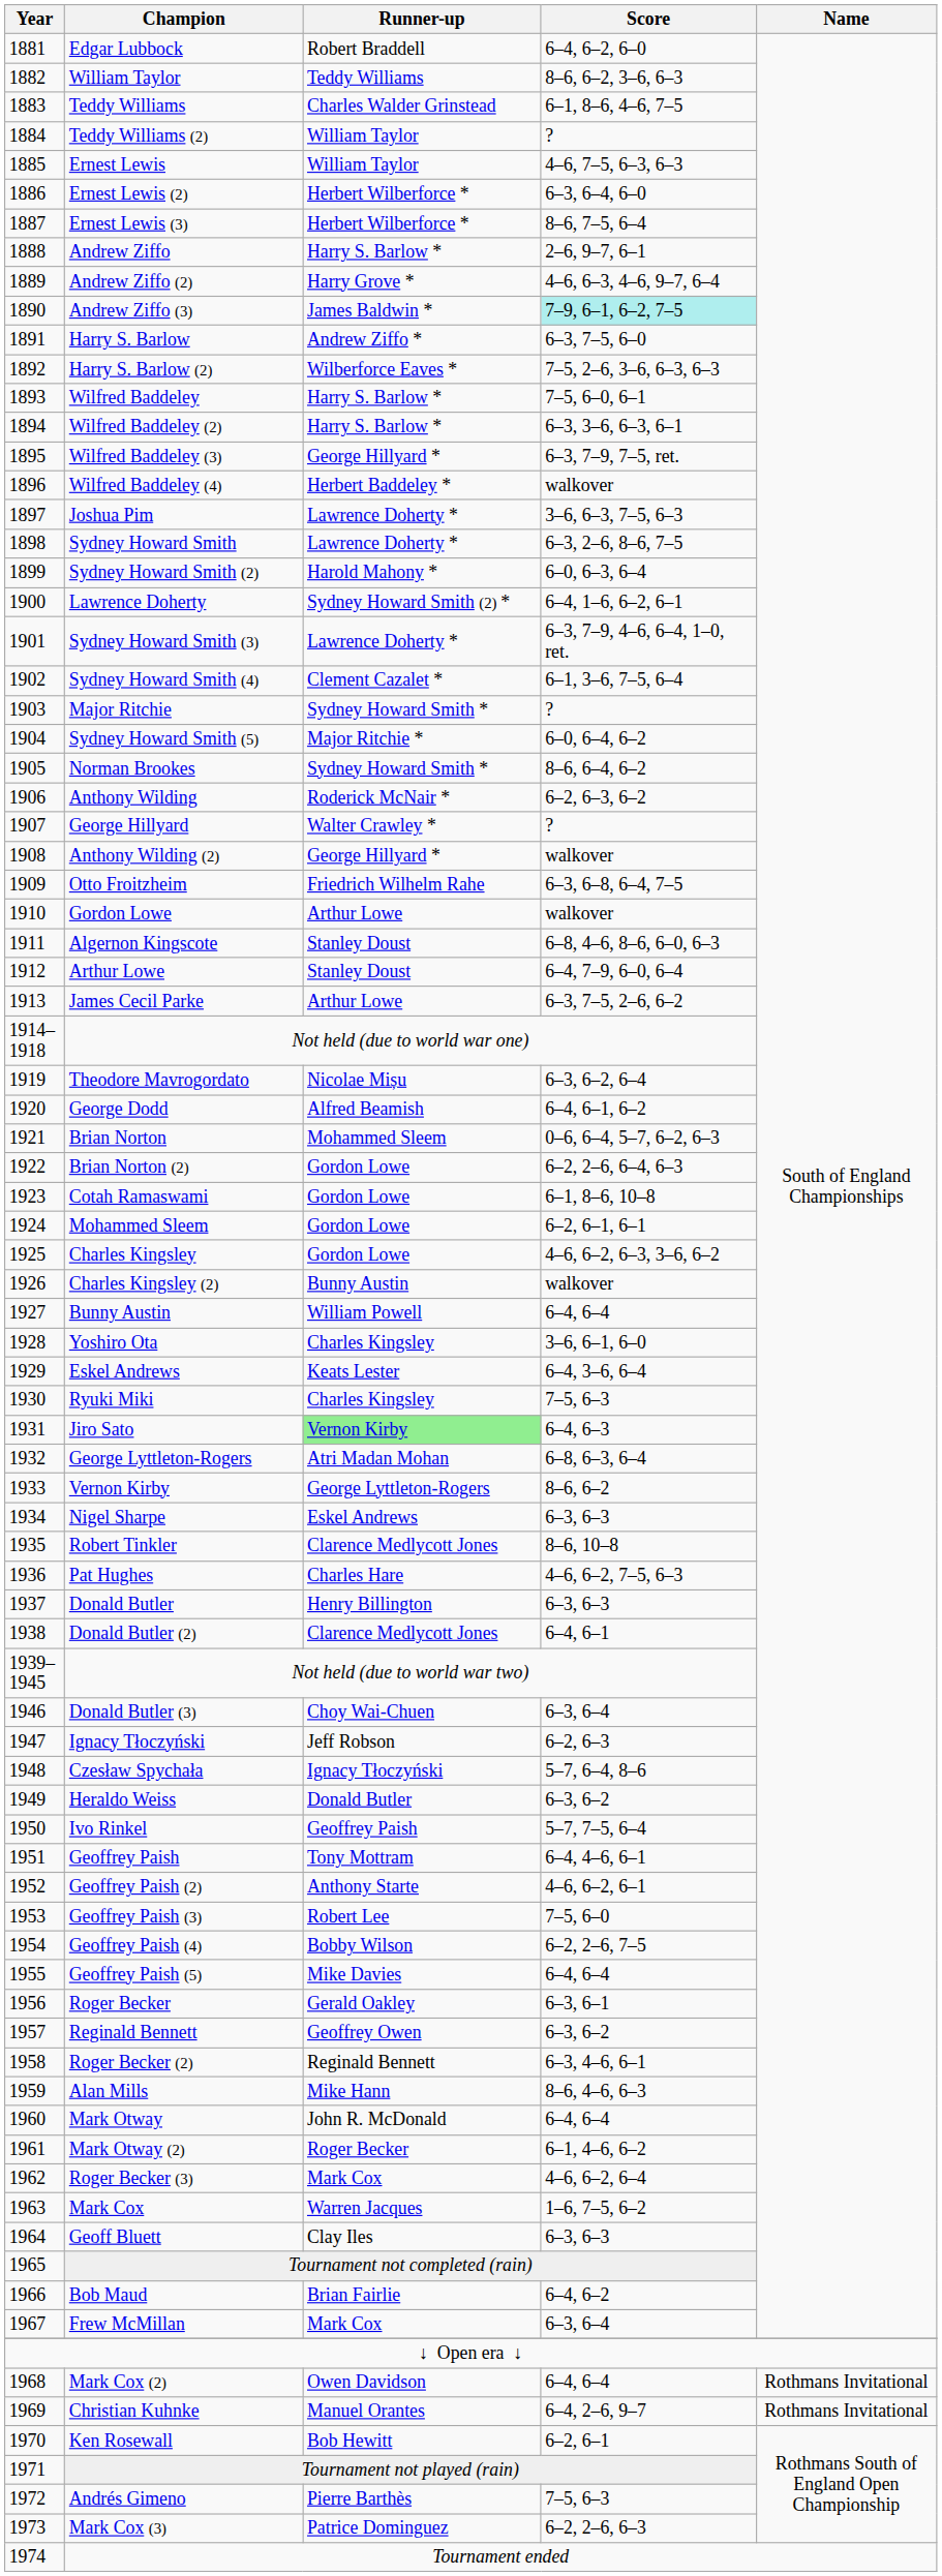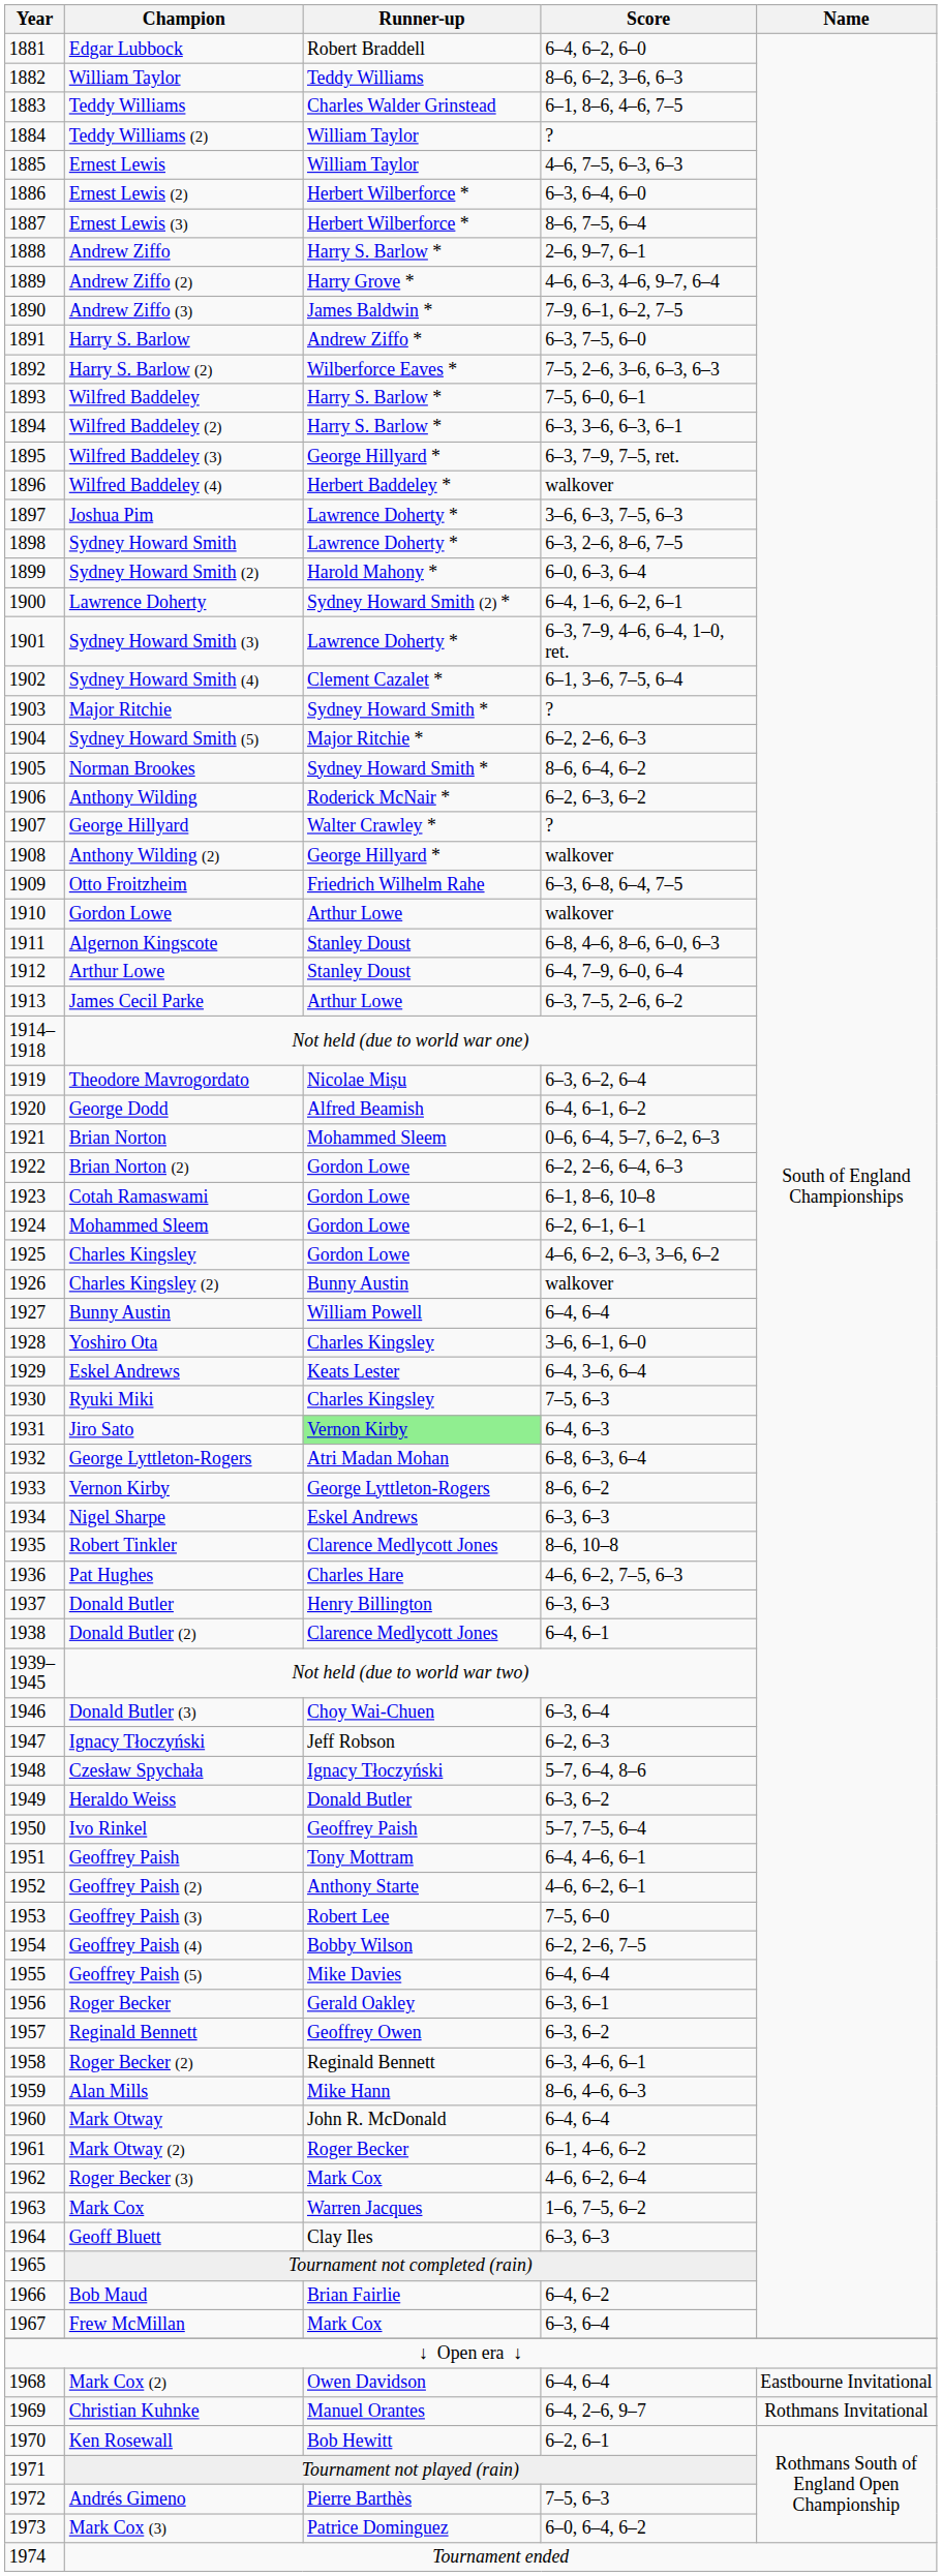 <table class="wikitable">
 <tr>
 <th style="width:45px">Year</th>
 <th style="width:200px">Champion</th>
 <th style="width:200px">Runner-up</th>
 <th style="width:180px">Score</th>
 <th style="width:150px">Name</th>
 </tr>
 <tr>
 <td>1881 </td>
 <td> <a href='#'>Edgar Lubbock</a></td>
 <td> Robert Braddell</td>
 <td>6–4, 6–2, 6–0</td>
 <td align="center" rowspan="77">South of England Championships</td>
 </tr>
 <tr>
 <td>1882</td>
 <td> <a href='#'>William Taylor</a></td>
 <td> <a href='#'>Teddy Williams</a></td>
 <td>8–6, 6–2, 3–6, 6–3</td>
 </tr>
 <tr>
 <td>1883</td>
 <td> <a href='#'>Teddy Williams</a></td>
 <td> <a href='#'>Charles Walder Grinstead</a></td>
 <td>6–1, 8–6, 4–6, 7–5</td>
 </tr>
 <tr>
 <td>1884</td>
 <td> <a href='#'>Teddy Williams</a>  <small> (2) </small></td>
 <td> <a href='#'>William Taylor</a></td>
 <td>?</td>
 </tr>
 <tr>
 <td>1885</td>
 <td> <a href='#'>Ernest Lewis</a></td>
 <td> <a href='#'>William Taylor</a></td>
 <td>4–6, 7–5, 6–3, 6–3</td>
 </tr>
 <tr>
 <td>1886</td>
 <td> <a href='#'>Ernest Lewis</a> <small> (2) </small></td>
 <td> <a href='#'>Herbert Wilberforce</a> *</td>
 <td>6–3, 6–4, 6–0</td>
 </tr>
 <tr>
 <td>1887</td>
 <td> <a href='#'>Ernest Lewis</a> <small> (3) </small></td>
 <td> <a href='#'>Herbert Wilberforce</a> *</td>
 <td>8–6, 7–5, 6–4</td>
 </tr>
 <tr>
 <td>1888 </td>
 <td> <a href='#'>Andrew Ziffo</a></td>
 <td> <a href='#'>Harry S. Barlow</a> *</td>
 <td>2–6, 9–7, 6–1</td>
 </tr>
 <tr>
 <td>1889</td>
 <td> <a href='#'>Andrew Ziffo</a> <small> (2) </small></td>
 <td> <a href='#'>Harry Grove</a> *</td>
 <td>4–6, 6–3, 4–6, 9–7, 6–4</td>
 </tr>
 <tr>
 <td>1890</td>
 <td> <a href='#'>Andrew Ziffo</a> <small> (3) </small></td>
 <td> <a href='#'>James Baldwin</a> *</td>
-<td style="background: paleturquoise;">7–9, 6–1, 6–2, 7–5</td>
+<td>7–9, 6–1, 6–2, 7–5</td>
 </tr>
 <tr>
 <td>1891</td>
 <td> <a href='#'>Harry S. Barlow</a></td>
 <td> <a href='#'>Andrew Ziffo</a> *</td>
 <td>6–3, 7–5, 6–0</td>
 </tr>
 <tr>
 <td>1892</td>
 <td> <a href='#'>Harry S. Barlow</a> <small> (2) </small></td>
 <td> <a href='#'>Wilberforce Eaves</a> *</td>
 <td>7–5, 2–6, 3–6, 6–3, 6–3</td>
 </tr>
 <tr>
 <td>1893</td>
 <td>  <a href='#'>Wilfred Baddeley</a></td>
 <td> <a href='#'>Harry S. Barlow</a> *</td>
 <td>7–5, 6–0, 6–1</td>
 </tr>
 <tr>
 <td>1894</td>
 <td>  <a href='#'>Wilfred Baddeley</a> <small> (2) </small></td>
 <td> <a href='#'>Harry S. Barlow</a> *</td>
 <td>6–3, 3–6, 6–3, 6–1</td>
 </tr>
 <tr>
 <td>1895</td>
 <td>  <a href='#'>Wilfred Baddeley</a> <small> (3) </small></td>
 <td> <a href='#'>George Hillyard</a> *</td>
 <td>6–3, 7–9, 7–5, ret.</td>
 </tr>
 <tr>
 <td>1896</td>
 <td>  <a href='#'>Wilfred Baddeley</a> <small> (4) </small></td>
 <td> <a href='#'>Herbert Baddeley</a> *</td>
 <td>walkover</td>
 </tr>
 <tr>
 <td>1897</td>
 <td> <a href='#'>Joshua Pim</a></td>
 <td> <a href='#'>Lawrence Doherty</a> *</td>
 <td>3–6, 6–3, 7–5, 6–3</td>
 </tr>
 <tr>
 <td>1898</td>
 <td> <a href='#'>Sydney Howard Smith</a></td>
 <td> <a href='#'>Lawrence Doherty</a> *</td>
 <td>6–3, 2–6, 8–6, 7–5</td>
 </tr>
 <tr>
 <td>1899</td>
 <td> <a href='#'>Sydney Howard Smith</a> <small> (2) </small></td>
 <td> <a href='#'>Harold Mahony</a> *</td>
 <td>6–0, 6–3, 6–4</td>
 </tr>
 <tr>
 <td>1900</td>
 <td> <a href='#'>Lawrence Doherty</a></td>
 <td> <a href='#'>Sydney Howard Smith</a> <small> (2) </small>  *</td>
 <td>6–4, 1–6, 6–2, 6–1</td>
 </tr>
 <tr>
 <td>1901</td>
 <td> <a href='#'>Sydney Howard Smith</a> <small> (3) </small></td>
 <td> <a href='#'>Lawrence Doherty</a> *</td>
 <td>6–3, 7–9, 4–6, 6–4, 1–0, ret.</td>
 </tr>
 <tr>
 <td>1902</td>
 <td> <a href='#'>Sydney Howard Smith</a> <small> (4) </small></td>
 <td> <a href='#'>Clement Cazalet</a> *</td>
 <td>6–1, 3–6, 7–5, 6–4</td>
 </tr>
 <tr>
 <td>1903</td>
 <td> <a href='#'>Major Ritchie</a></td>
 <td> <a href='#'>Sydney Howard Smith</a> *</td>
 <td>?</td>
 </tr>
 <tr>
 <td>1904</td>
 <td> <a href='#'>Sydney Howard Smith</a> <small> (5) </small></td>
 <td> <a href='#'>Major Ritchie</a> *</td>
-<td>6–0, 6–4, 6–2</td>
+<td>6–2, 2–6, 6–3</td>
 </tr>
 <tr>
 <td>1905 </td>
 <td> <a href='#'>Norman Brookes</a></td>
 <td> <a href='#'>Sydney Howard Smith</a> *</td>
 <td>8–6, 6–4, 6–2</td>
 </tr>
 <tr>
 <td>1906 </td>
 <td> <a href='#'>Anthony Wilding</a></td>
 <td> <a href='#'>Roderick McNair</a> *</td>
 <td>6–2, 6–3, 6–2</td>
 </tr>
 <tr>
 <td>1907 </td>
 <td> <a href='#'>George Hillyard</a></td>
 <td> <a href='#'>Walter Crawley</a> *</td>
 <td>?</td>
 </tr>
 <tr>
 <td>1908 </td>
 <td> <a href='#'>Anthony Wilding</a> <small> (2) </small></td>
 <td> <a href='#'>George Hillyard</a> *</td>
 <td>walkover</td>
 </tr>
 <tr>
 <td>1909</td>
 <td> <a href='#'>Otto Froitzheim</a></td>
 <td> <a href='#'>Friedrich Wilhelm Rahe</a></td>
 <td>6–3, 6–8, 6–4, 7–5</td>
 </tr>
 <tr>
 <td>1910 </td>
 <td> <a href='#'>Gordon Lowe</a></td>
 <td> <a href='#'>Arthur Lowe</a></td>
 <td>walkover</td>
 </tr>
 <tr>
 <td>1911 </td>
 <td> <a href='#'>Algernon Kingscote</a></td>
 <td> <a href='#'>Stanley Doust</a></td>
 <td>6–8, 4–6, 8–6, 6–0, 6–3</td>
 </tr>
 <tr>
 <td>1912 </td>
 <td> <a href='#'>Arthur Lowe</a></td>
 <td> <a href='#'>Stanley Doust</a></td>
 <td>6–4, 7–9, 6–0, 6–4</td>
 </tr>
 <tr>
 <td>1913</td>
 <td> <a href='#'>James Cecil Parke</a></td>
 <td> <a href='#'>Arthur Lowe</a></td>
 <td>6–3, 7–5, 2–6, 6–2</td>
 </tr>
 <tr>
 <td>1914–1918</td>
 <td colspan=3 align=center><em>Not held (due to world war one)</em></td>
 </tr>
 <tr>
 <td>1919</td>
 <td> <a href='#'>Theodore Mavrogordato</a></td>
 <td> <a href='#'>Nicolae Mișu</a></td>
 <td>6–3, 6–2, 6–4</td>
 </tr>
 <tr>
 <td>1920 </td>
 <td> <a href='#'>George Dodd</a></td>
 <td> <a href='#'>Alfred Beamish</a></td>
 <td>6–4, 6–1, 6–2</td>
 </tr>
 <tr>
 <td>1921 </td>
 <td> <a href='#'>Brian Norton</a></td>
 <td> <a href='#'>Mohammed Sleem</a></td>
 <td>0–6, 6–4, 5–7, 6–2, 6–3</td>
 </tr>
 <tr>
 <td>1922</td>
 <td> <a href='#'>Brian Norton</a> <small> (2) </small></td>
 <td> <a href='#'>Gordon Lowe</a></td>
 <td>6–2, 2–6, 6–4, 6–3</td>
 </tr>
 <tr>
 <td>1923</td>
 <td> <a href='#'>Cotah Ramaswami</a></td>
 <td> <a href='#'>Gordon Lowe</a></td>
 <td>6–1, 8–6, 10–8</td>
 </tr>
 <tr>
 <td>1924</td>
 <td> <a href='#'>Mohammed Sleem</a></td>
 <td> <a href='#'>Gordon Lowe</a></td>
 <td>6–2, 6–1, 6–1</td>
 </tr>
 <tr>
 <td>1925</td>
 <td> <a href='#'>Charles Kingsley</a></td>
 <td> <a href='#'>Gordon Lowe</a></td>
 <td>4–6, 6–2, 6–3, 3–6, 6–2</td>
 </tr>
 <tr>
 <td>1926</td>
 <td> <a href='#'>Charles Kingsley</a> <small> (2) </small></td>
 <td> <a href='#'>Bunny Austin</a></td>
 <td>walkover</td>
 </tr>
 <tr>
 <td>1927</td>
 <td> <a href='#'>Bunny Austin</a></td>
 <td> <a href='#'>William Powell</a></td>
 <td>6–4, 6–4</td>
 </tr>
 <tr>
 <td>1928</td>
 <td> <a href='#'>Yoshiro Ota</a></td>
 <td> <a href='#'>Charles Kingsley</a></td>
 <td>3–6, 6–1, 6–0</td>
 </tr>
 <tr>
 <td>1929</td>
 <td> <a href='#'>Eskel Andrews</a></td>
 <td> <a href='#'>Keats Lester</a></td>
 <td>6–4, 3–6, 6–4</td>
 </tr>
 <tr>
 <td>1930 </td>
 <td> <a href='#'>Ryuki Miki</a></td>
 <td> <a href='#'>Charles Kingsley</a></td>
 <td>7–5, 6–3</td>
 </tr>
 <tr>
 <td>1931</td>
 <td> <a href='#'>Jiro Sato</a></td>
 <td style="background: lightgreen;"> <a href='#'>Vernon Kirby</a></td>
 <td>6–4, 6–3</td>
 </tr>
 <tr>
 <td>1932</td>
 <td> <a href='#'>George Lyttleton-Rogers</a></td>
 <td> <a href='#'>Atri Madan Mohan</a></td>
 <td>6–8, 6–3, 6–4</td>
 </tr>
 <tr>
 <td>1933</td>
 <td> <a href='#'>Vernon Kirby</a></td>
 <td> <a href='#'>George Lyttleton-Rogers</a></td>
 <td>8–6, 6–2</td>
 </tr>
 <tr>
 <td>1934 </td>
 <td> <a href='#'>Nigel Sharpe</a></td>
 <td> <a href='#'>Eskel Andrews</a></td>
 <td>6–3, 6–3</td>
 </tr>
 <tr>
 <td>1935</td>
 <td> <a href='#'>Robert Tinkler</a></td>
 <td> <a href='#'>Clarence Medlycott Jones</a></td>
 <td>8–6, 10–8</td>
 </tr>
 <tr>
 <td>1936</td>
 <td> <a href='#'>Pat Hughes</a></td>
 <td> <a href='#'>Charles Hare</a></td>
 <td>4–6, 6–2, 7–5, 6–3</td>
 </tr>
 <tr>
 <td>1937</td>
 <td> <a href='#'>Donald Butler</a></td>
 <td> <a href='#'>Henry Billington</a></td>
 <td>6–3, 6–3</td>
 </tr>
 <tr>
 <td>1938</td>
 <td> <a href='#'>Donald Butler</a> <small> (2) </small></td>
 <td> <a href='#'>Clarence Medlycott Jones</a></td>
 <td>6–4, 6–1</td>
 </tr>
 <tr>
 <td>1939–1945</td>
 <td colspan=3 align=center><em>Not held (due to world war two)</em></td>
 </tr>
 <tr>
 <td>1946</td>
 <td> <a href='#'>Donald Butler</a> <small> (3) </small></td>
 <td> <a href='#'>Choy Wai-Chuen</a></td>
 <td>6–3, 6–4</td>
 </tr>
 <tr>
 <td>1947</td>
 <td> <a href='#'>Ignacy Tłoczyński</a></td>
 <td> Jeff Robson</td>
 <td>6–2, 6–3</td>
 </tr>
 <tr>
 <td>1948</td>
 <td> <a href='#'>Czesław Spychała</a></td>
 <td> <a href='#'>Ignacy Tłoczyński</a></td>
 <td>5–7, 6–4, 8–6</td>
 </tr>
 <tr>
 <td>1949</td>
 <td> <a href='#'>Heraldo Weiss</a></td>
 <td> <a href='#'>Donald Butler</a></td>
 <td>6–3, 6–2</td>
 </tr>
 <tr>
 <td>1950</td>
 <td> <a href='#'>Ivo Rinkel</a></td>
 <td> <a href='#'>Geoffrey Paish</a></td>
 <td>5–7, 7–5, 6–4</td>
 </tr>
 <tr>
 <td>1951</td>
 <td> <a href='#'>Geoffrey Paish</a></td>
 <td> <a href='#'>Tony Mottram</a></td>
 <td>6–4, 4–6, 6–1</td>
 </tr>
 <tr>
 <td>1952</td>
 <td> <a href='#'>Geoffrey Paish</a> <small> (2) </small></td>
 <td> <a href='#'>Anthony Starte</a></td>
 <td>4–6, 6–2, 6–1</td>
 </tr>
 <tr>
 <td>1953</td>
 <td> <a href='#'>Geoffrey Paish</a> <small> (3) </small></td>
 <td> <a href='#'>Robert Lee</a></td>
 <td>7–5, 6–0</td>
 </tr>
 <tr>
 <td>1954</td>
 <td> <a href='#'>Geoffrey Paish</a> <small> (4) </small></td>
 <td> <a href='#'>Bobby Wilson</a></td>
 <td>6–2, 2–6, 7–5</td>
 </tr>
 <tr>
 <td>1955</td>
 <td> <a href='#'>Geoffrey Paish</a> <small> (5) </small></td>
 <td> <a href='#'>Mike Davies</a></td>
 <td>6–4, 6–4</td>
 </tr>
 <tr>
 <td>1956</td>
 <td> <a href='#'>Roger Becker</a></td>
 <td> <a href='#'>Gerald Oakley</a></td>
 <td>6–3, 6–1</td>
 </tr>
 <tr>
 <td>1957</td>
 <td> <a href='#'>Reginald Bennett</a></td>
 <td> <a href='#'>Geoffrey Owen</a></td>
 <td>6–3, 6–2</td>
 </tr>
 <tr>
 <td>1958</td>
 <td> <a href='#'>Roger Becker</a> <small> (2) </small></td>
 <td> Reginald Bennett</td>
 <td>6–3, 4–6, 6–1</td>
 </tr>
 <tr>
 <td>1959</td>
 <td> <a href='#'>Alan Mills</a></td>
 <td> <a href='#'>Mike Hann</a></td>
 <td>8–6, 4–6, 6–3</td>
 </tr>
 <tr>
 <td>1960</td>
 <td> <a href='#'>Mark Otway</a></td>
 <td> John R. McDonald</td>
 <td>6–4, 6–4</td>
 </tr>
 <tr>
 <td>1961</td>
 <td> <a href='#'>Mark Otway</a> <small> (2) </small></td>
 <td> <a href='#'>Roger Becker</a></td>
 <td>6–1, 4–6, 6–2</td>
 </tr>
 <tr>
 <td>1962</td>
 <td> <a href='#'>Roger Becker</a> <small> (3) </small></td>
 <td> <a href='#'>Mark Cox</a></td>
 <td>4–6, 6–2, 6–4</td>
 </tr>
 <tr>
 <td>1963</td>
 <td> <a href='#'>Mark Cox</a></td>
 <td> <a href='#'>Warren Jacques</a></td>
 <td>1–6, 7–5, 6–2</td>
 </tr>
 <tr>
 <td>1964</td>
 <td> <a href='#'>Geoff Bluett</a></td>
 <td> Clay Iles</td>
 <td>6–3, 6–3</td>
 </tr>
 <tr>
 <td>1965</td>
 <td colspan=3 align=center style="background:#efefef"><em>Tournament not completed (rain)</em></td>
 </tr>
 <tr>
 <td>1966</td>
 <td> <a href='#'>Bob Maud</a></td>
 <td> <a href='#'>Brian Fairlie</a></td>
 <td>6–4, 6–2</td>
 </tr>
 <tr>
 <td>1967</td>
 <td> <a href='#'>Frew McMillan</a></td>
 <td> <a href='#'>Mark Cox</a></td>
 <td>6–3, 6–4</td>
 </tr>
 <tr>
 </tr>
 <tr>
 <td colspan="5" align="center">↓  Open era  ↓</td>
 </tr>
 <tr>
 <td>1968</td>
 <td> <a href='#'>Mark Cox</a> <small> (2) </small></td>
 <td> <a href='#'>Owen Davidson</a></td>
 <td>6–4, 6–4</td>
-<td align="center" rowspan="1">Rothmans Invitational</td>
+<td align="center" rowspan="1">Eastbourne Invitational</td>
 </tr>
 <tr>
 <td>1969</td>
 <td> <a href='#'>Christian Kuhnke</a></td>
 <td> <a href='#'>Manuel Orantes</a></td>
 <td>6–4, 2–6, 9–7</td>
 <td align="center" rowspan="1">Rothmans Invitational</td>
 </tr>
 <tr>
 <td>1970 </td>
 <td> <a href='#'>Ken Rosewall</a></td>
 <td> <a href='#'>Bob Hewitt</a></td>
 <td>6–2, 6–1</td>
 <td align="center" rowspan="4">Rothmans South of England Open Championship</td>
 </tr>
 <tr>
 <td>1971</td>
 <td colspan=3 align=center style="background:#efefef"><em>Tournament not played (rain)</em></td>
 </tr>
 <tr>
 <td>1972</td>
 <td> <a href='#'>Andrés Gimeno</a></td>
 <td> <a href='#'>Pierre Barthès</a></td>
 <td>7–5, 6–3</td>
 </tr>
 <tr>
 <td>1973</td>
 <td> <a href='#'>Mark Cox</a> <small> (3) </small></td>
 <td> <a href='#'>Patrice Dominguez</a></td>
-<td>6–2, 2–6, 6–3</td>
+<td>6–0, 6–4, 6–2</td>
 </tr>
 <tr>
 <td>1974</td>
 <td colspan=10 align=center><em>Tournament ended</em></td>
 </tr>
 </table>
